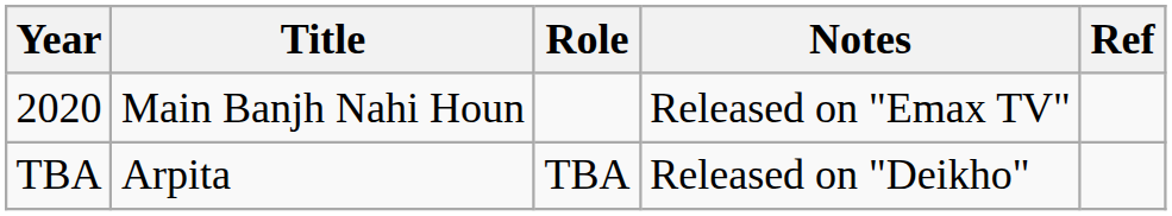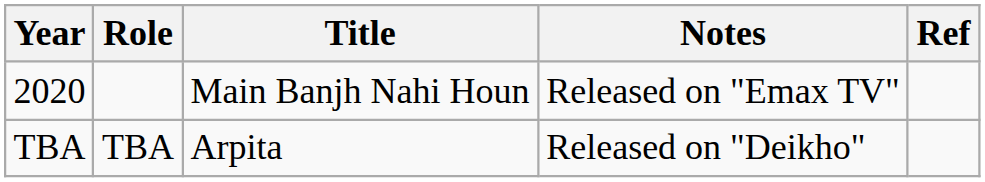 <table class="wikitable">
 <tr>
 <th>Year</th>
+<th>Role</th>
 <th>Title</th>
-<th>Role</th>
 <th>Notes</th>
 <th>Ref</th>
 </tr>
 <tr>
 <td>2020</td>
+<td></td>
 <td>Main Banjh Nahi Houn</td>
-<td></td>
 <td>Released on "Emax TV"</td>
 <td></td>
 </tr>
 <tr>
 <td>TBA</td>
+<td>TBA</td>
 <td>Arpita</td>
-<td>TBA</td>
 <td>Released on "Deikho"</td>
 <td></td>
 </tr>
 </table>
